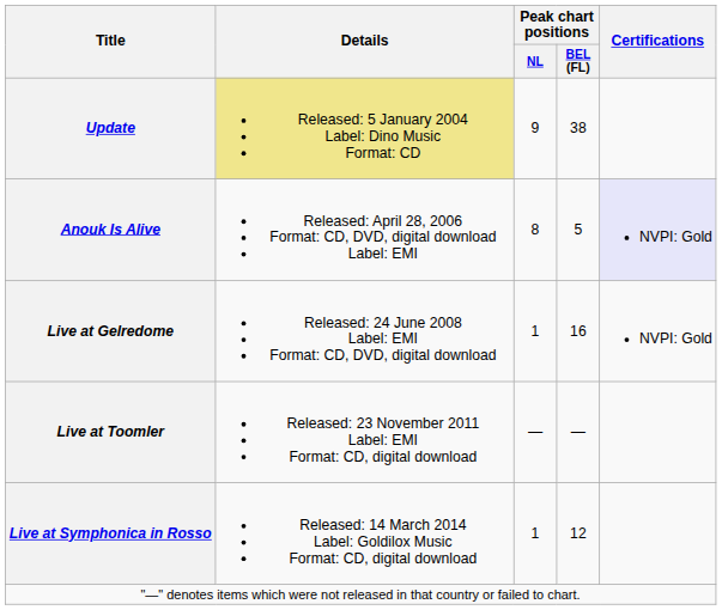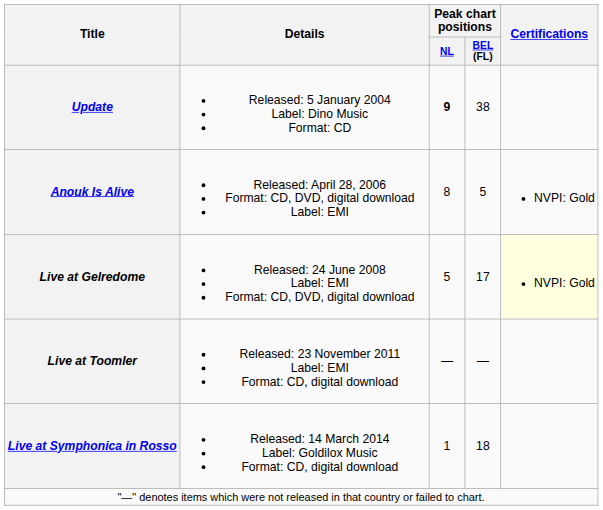 <table class="wikitable plainrowheaders" style="text-align:center;" border="1">
 <tr>
 <th scope="col" rowspan="2" style="width:14em;">Title</th>
 <th scope="col" rowspan="2" style="width:20em;">Details</th>
 <th scope="col" colspan="2">Peak chart positions</th>
 <th scope="col" rowspan="2"><a href='#'>Certifications</a></th>
 </tr>
 <tr>
 <th scope="col" style="width:3em;font-size:85%;"><a href='#'>NL</a><br></th>
 <th scope="col" style="width:3em;font-size:85%;"><a href='#'>BEL</a><br>(FL)<br></th>
 </tr>
 <tr>
 <th scope="row"><em><a href='#'>Update</a></em></th>
-<td style="background: khaki;"><br><ul><li>Released: 5 January 2004</li><li>Label: Dino Music</li><li>Format: CD</li></ul></td>
-<td>9</td>
+<td><br><ul><li>Released: 5 January 2004</li><li>Label: Dino Music</li><li>Format: CD</li></ul></td>
+<td><strong>9</strong></td>
 <td>38</td>
 <td></td>
 </tr>
 <tr>
 <th scope="row"><em><a href='#'>Anouk Is Alive</a></em></th>
 <td><br><ul><li>Released: April 28, 2006</li><li>Format: CD, DVD, digital download</li><li>Label: EMI</li></ul></td>
 <td>8</td>
 <td>5</td>
-<td style="background: lavender;"><br><ul><li>NVPI: Gold</li></ul></td>
+<td><br><ul><li>NVPI: Gold</li></ul></td>
 </tr>
 <tr>
 <th scope="row"><em>Live at Gelredome</em></th>
 <td><br><ul><li>Released: 24 June 2008</li><li>Label: EMI</li><li>Format: CD, DVD, digital download</li></ul></td>
-<td>1</td>
-<td>16</td>
-<td><br><ul><li>NVPI: Gold</li></ul></td>
+<td>5</td>
+<td>17</td>
+<td style="background: lightyellow;"><br><ul><li>NVPI: Gold</li></ul></td>
 </tr>
 <tr>
 <th scope="row"><em>Live at Toomler</em></th>
 <td><br><ul><li>Released: 23 November 2011</li><li>Label: EMI</li><li>Format: CD, digital download</li></ul></td>
 <td>—</td>
 <td>—</td>
 <td></td>
 </tr>
 <tr>
 <th scope="row"><em><a href='#'>Live at Symphonica in Rosso</a></em></th>
 <td><br><ul><li>Released: 14 March 2014</li><li>Label: Goldilox Music</li><li>Format: CD, digital download</li></ul></td>
 <td>1</td>
-<td>12</td>
+<td>18</td>
 <td></td>
 </tr>
 <tr>
 <td colspan="14" style="font-size:90%">"—" denotes items which were not released in that country or failed to chart.</td>
 </tr>
 </table>
